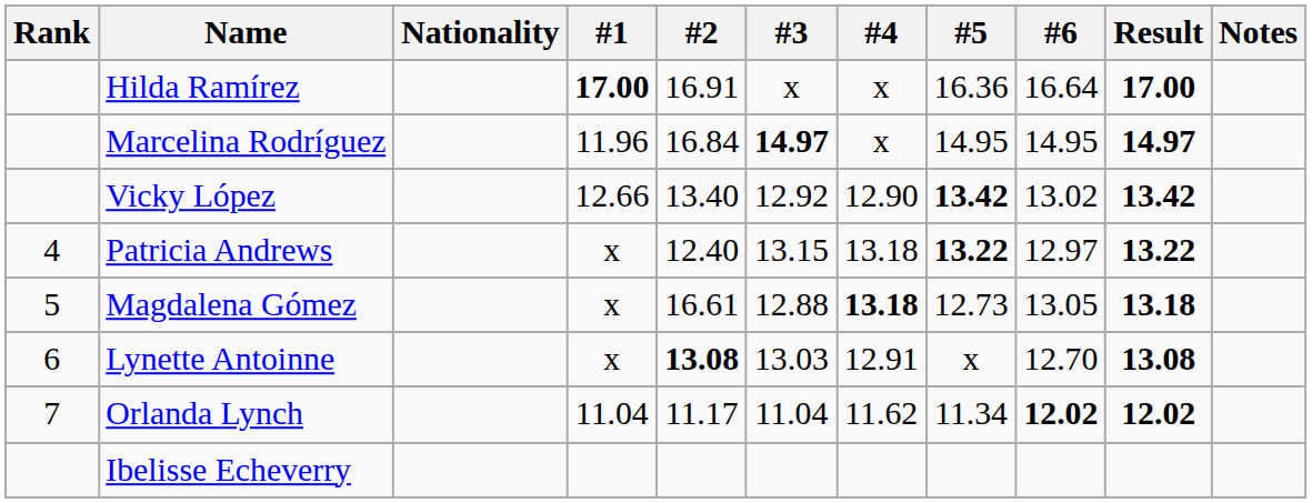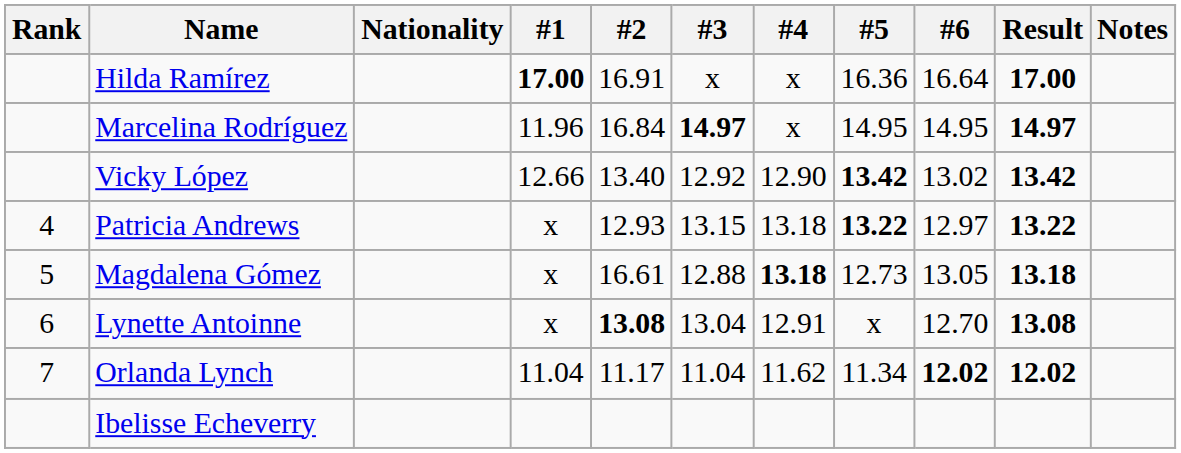 <table class="wikitable sortable" style="text-align:center;font-size:95%">
 <tr>
 <th>Rank</th>
 <th>Name</th>
 <th>Nationality</th>
 <th>#1</th>
 <th>#2</th>
 <th>#3</th>
 <th>#4</th>
 <th>#5</th>
 <th>#6</th>
 <th>Result</th>
 <th>Notes</th>
 </tr>
 <tr>
 <td></td>
 <td align=left><a href='#'>Hilda Ramírez</a></td>
 <td align=left></td>
 <td><strong>17.00</strong></td>
 <td>16.91</td>
 <td>x</td>
 <td>x</td>
 <td>16.36</td>
 <td>16.64</td>
 <td><strong>17.00</strong></td>
 <td></td>
 </tr>
 <tr>
 <td></td>
 <td align=left><a href='#'>Marcelina Rodríguez</a></td>
 <td align=left></td>
 <td>11.96</td>
 <td>16.84</td>
 <td><strong>14.97</strong></td>
 <td>x</td>
 <td>14.95</td>
 <td>14.95</td>
 <td><strong>14.97</strong></td>
 <td></td>
 </tr>
 <tr>
 <td></td>
 <td align=left><a href='#'>Vicky López</a></td>
 <td align=left></td>
 <td>12.66</td>
 <td>13.40</td>
 <td>12.92</td>
 <td>12.90</td>
 <td><strong>13.42</strong></td>
 <td>13.02</td>
 <td><strong>13.42</strong></td>
 <td></td>
 </tr>
 <tr>
 <td>4</td>
 <td align=left><a href='#'>Patricia Andrews</a></td>
 <td align=left></td>
 <td>x</td>
-<td>12.40</td>
+<td>12.93</td>
 <td>13.15</td>
 <td>13.18</td>
 <td><strong>13.22</strong></td>
 <td>12.97</td>
 <td><strong>13.22</strong></td>
 <td></td>
 </tr>
 <tr>
 <td>5</td>
 <td align=left><a href='#'>Magdalena Gómez</a></td>
 <td align=left></td>
 <td>x</td>
 <td>16.61</td>
 <td>12.88</td>
 <td><strong>13.18</strong></td>
 <td>12.73</td>
 <td>13.05</td>
 <td><strong>13.18</strong></td>
 <td></td>
 </tr>
 <tr>
 <td>6</td>
 <td align=left><a href='#'>Lynette Antoinne</a></td>
 <td align=left></td>
 <td>x</td>
 <td><strong>13.08</strong></td>
-<td>13.03</td>
+<td>13.04</td>
 <td>12.91</td>
 <td>x</td>
 <td>12.70</td>
 <td><strong>13.08</strong></td>
 <td></td>
 </tr>
 <tr>
 <td>7</td>
 <td align=left><a href='#'>Orlanda Lynch</a></td>
 <td align=left></td>
 <td>11.04</td>
 <td>11.17</td>
 <td>11.04</td>
 <td>11.62</td>
 <td>11.34</td>
 <td><strong>12.02</strong></td>
 <td><strong>12.02</strong></td>
 <td></td>
 </tr>
 <tr>
 <td></td>
 <td align=left><a href='#'>Ibelisse Echeverry</a></td>
 <td align=left></td>
 <td></td>
 <td></td>
 <td></td>
 <td></td>
 <td></td>
 <td></td>
 <td></td>
 <td></td>
 </tr>
 </table>
